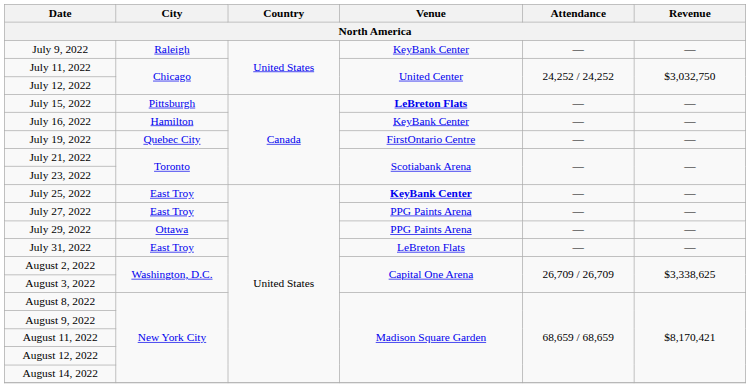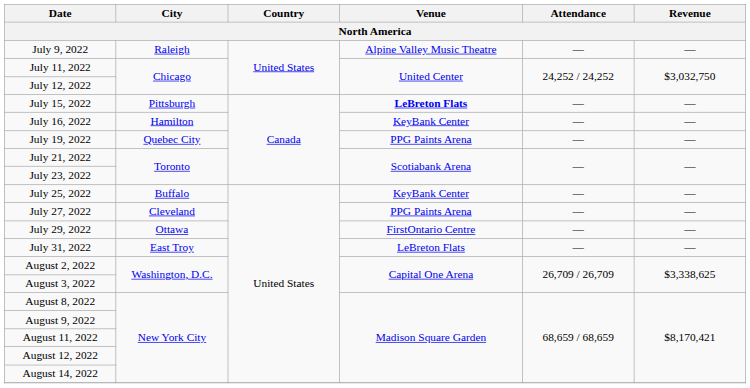 <table class="wikitable" style="text-align:center;">
 <tr>
 <th style="width:150px;">Date</th>
 <th style="width:150px;">City</th>
 <th style="width:150px;">Country</th>
 <th style="width:250px;">Venue</th>
 <th style="width:150px;">Attendance</th>
 <th style="width:150px;">Revenue</th>
 </tr>
 <tr>
 <th colspan="6">North America</th>
 </tr>
 <tr>
 <td>July 9, 2022</td>
 <td><a href='#'>Raleigh</a></td>
 <td rowspan="3"><a href='#'>United States</a></td>
-<td><a href='#'>KeyBank Center</a></td>
+<td><a href='#'>Alpine Valley Music Theatre</a></td>
 <td>—</td>
 <td>—</td>
 </tr>
 <tr>
 <td>July 11, 2022</td>
 <td rowspan="2"><a href='#'>Chicago</a></td>
 <td rowspan="2"><a href='#'>United Center</a></td>
 <td rowspan="2">24,252 / 24,252</td>
 <td rowspan="2">$3,032,750</td>
 </tr>
 <tr>
 <td>July 12, 2022</td>
 </tr>
 <tr>
 <td>July 15, 2022</td>
 <td><a href='#'>Pittsburgh</a></td>
 <td rowspan="5"><a href='#'>Canada</a></td>
 <td><strong><a href='#'>LeBreton Flats</a></strong></td>
 <td>—</td>
 <td>—</td>
 </tr>
 <tr>
 <td>July 16, 2022</td>
 <td><a href='#'>Hamilton</a></td>
 <td><a href='#'>KeyBank Center</a></td>
 <td>—</td>
 <td>—</td>
 </tr>
 <tr>
 <td>July 19, 2022</td>
 <td><a href='#'>Quebec City</a></td>
-<td><a href='#'>FirstOntario Centre</a></td>
+<td><a href='#'>PPG Paints Arena</a></td>
 <td>—</td>
 <td>—</td>
 </tr>
 <tr>
 <td>July 21, 2022</td>
 <td rowspan="2"><a href='#'>Toronto</a></td>
 <td rowspan="2"><a href='#'>Scotiabank Arena</a></td>
 <td rowspan="2">—</td>
 <td rowspan="2">—</td>
 </tr>
 <tr>
 <td>July 23, 2022</td>
 </tr>
 <tr>
 <td>July 25, 2022</td>
-<td><a href='#'>East Troy</a></td>
+<td><a href='#'>Buffalo</a></td>
 <td rowspan="11">United States</td>
-<td><strong><a href='#'>KeyBank Center</a></strong></td>
+<td><a href='#'>KeyBank Center</a></td>
 <td>—</td>
 <td>—</td>
 </tr>
 <tr>
 <td>July 27, 2022</td>
-<td><a href='#'>East Troy</a></td>
+<td><a href='#'>Cleveland</a></td>
 <td><a href='#'>PPG Paints Arena</a></td>
 <td>—</td>
 <td>—</td>
 </tr>
 <tr>
 <td>July 29, 2022</td>
 <td><a href='#'>Ottawa</a></td>
-<td><a href='#'>PPG Paints Arena</a></td>
+<td><a href='#'>FirstOntario Centre</a></td>
 <td>—</td>
 <td>—</td>
 </tr>
 <tr>
 <td>July 31, 2022</td>
 <td><a href='#'>East Troy</a></td>
 <td><a href='#'>LeBreton Flats</a></td>
 <td>—</td>
 <td>—</td>
 </tr>
 <tr>
 <td>August 2, 2022</td>
 <td rowspan="2"><a href='#'>Washington, D.C.</a></td>
 <td rowspan="2"><a href='#'>Capital One Arena</a></td>
 <td rowspan="2">26,709 / 26,709</td>
 <td rowspan="2">$3,338,625</td>
 </tr>
 <tr>
 <td>August 3, 2022</td>
 </tr>
 <tr>
 <td>August 8, 2022</td>
 <td rowspan="5"><a href='#'>New York City</a></td>
 <td rowspan="5"><a href='#'>Madison Square Garden</a></td>
 <td rowspan="5">68,659 / 68,659</td>
 <td rowspan="5">$8,170,421</td>
 </tr>
 <tr>
 <td>August 9, 2022</td>
 </tr>
 <tr>
 <td>August 11, 2022</td>
 </tr>
 <tr>
 <td>August 12, 2022</td>
 </tr>
 <tr>
 <td>August 14, 2022</td>
 </tr>
 <tr>
 </tr>
 </table>
